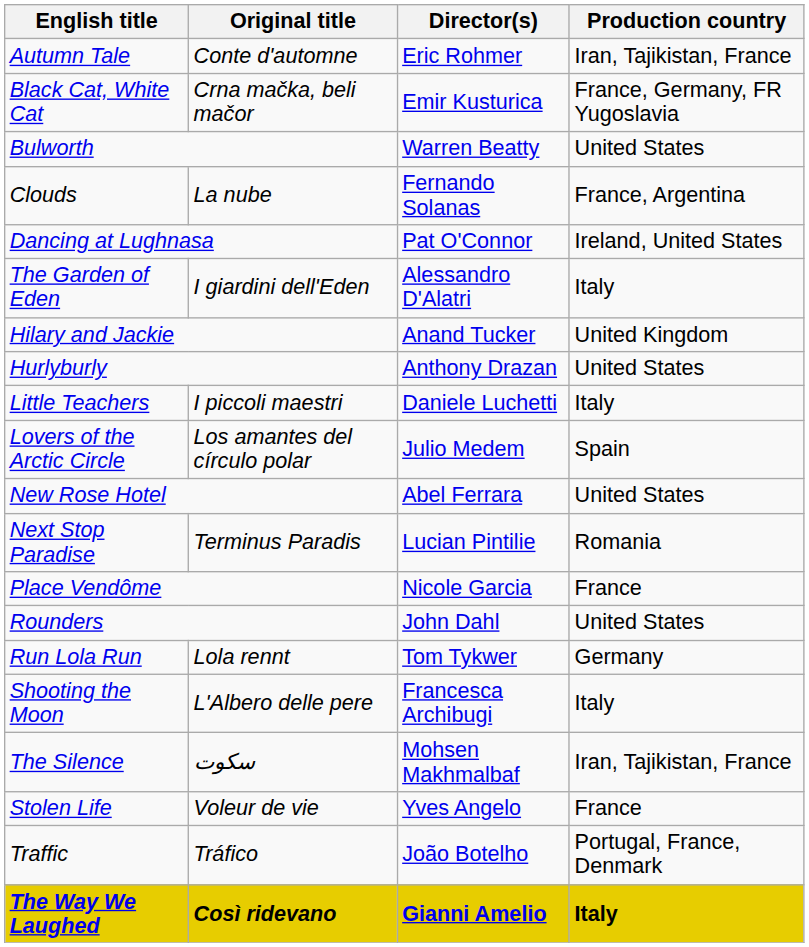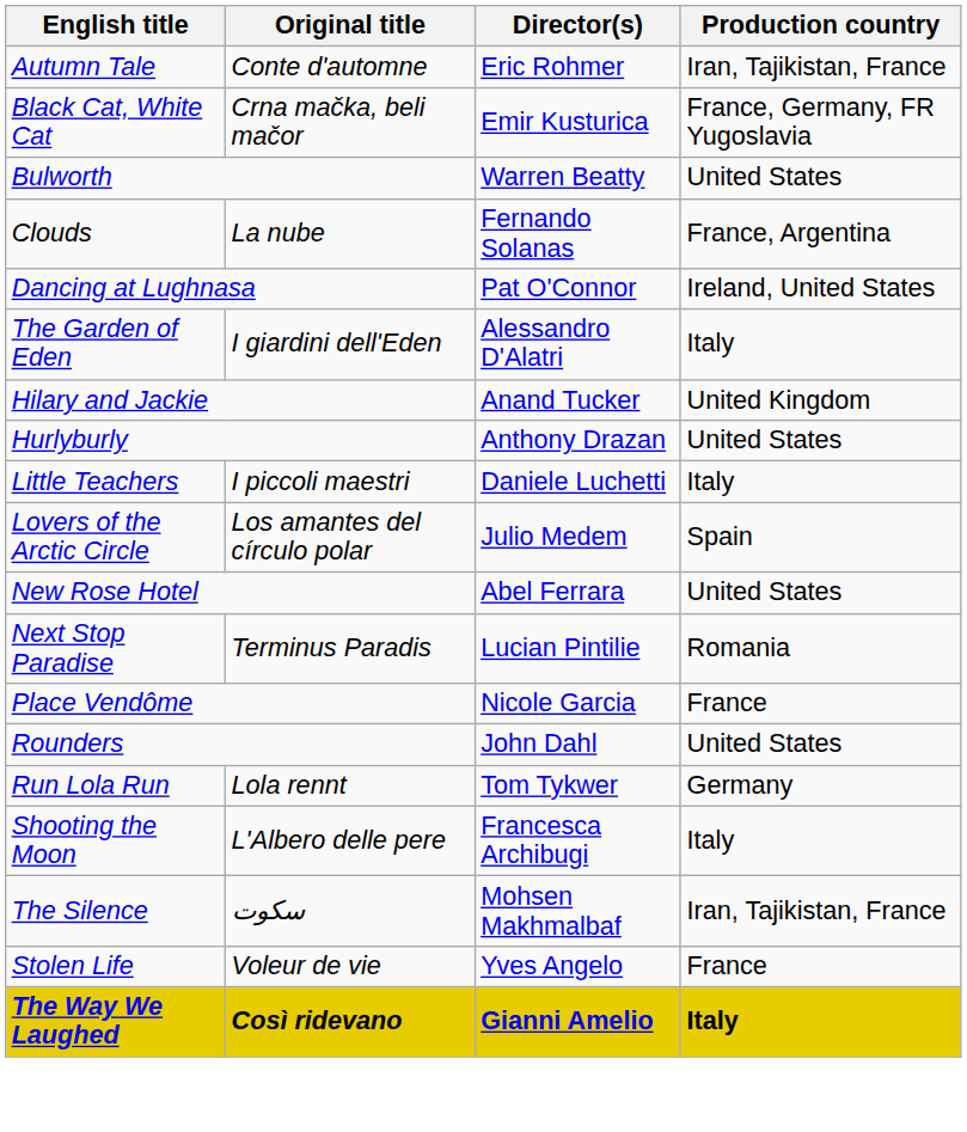 <table class="wikitable" width="95%">
 <tr>
 <th>English title</th>
 <th>Original title</th>
 <th>Director(s)</th>
 <th>Production country</th>
 </tr>
 <tr>
 <td><em><a href='#'>Autumn Tale</a></em></td>
 <td><em>Conte d'automne</em></td>
 <td data-sort-value="Rohmer"><a href='#'>Eric Rohmer</a></td>
 <td>Iran, Tajikistan, France</td>
 </tr>
 <tr>
 <td><em><a href='#'>Black Cat, White Cat</a></em></td>
 <td><em>Crna mačka, beli mačor</em></td>
 <td data-sort-value="Kusturica"><a href='#'>Emir Kusturica</a></td>
 <td>France, Germany, FR Yugoslavia</td>
 </tr>
 <tr>
 <td colspan="2"><em><a href='#'>Bulworth</a></em></td>
 <td data-sort-value="Beatty"><a href='#'>Warren Beatty</a></td>
 <td>United States</td>
 </tr>
 <tr>
 <td><em>Clouds</em></td>
 <td data-sort-value="Nube"><em>La nube</em></td>
 <td data-sort-value="Solanas"><a href='#'>Fernando Solanas</a></td>
 <td>France, Argentina</td>
 </tr>
 <tr>
 <td colspan="2"><em><a href='#'>Dancing at Lughnasa</a></em></td>
 <td data-sort-value="O'Connor"><a href='#'>Pat O'Connor</a></td>
 <td>Ireland, United States</td>
 </tr>
 <tr>
 <td data-sort-value="Garden"><em><a href='#'>The Garden of Eden</a></em></td>
 <td data-sort-value="Giardini"><em>I giardini dell'Eden</em></td>
 <td data-sort-value="D'Alatri"><a href='#'>Alessandro D'Alatri</a></td>
 <td>Italy</td>
 </tr>
 <tr>
 <td colspan="2"><em><a href='#'>Hilary and Jackie</a></em></td>
 <td data-sort-value="Tucker"><a href='#'>Anand Tucker</a></td>
 <td>United Kingdom</td>
 </tr>
 <tr>
 <td colspan="2"><em><a href='#'>Hurlyburly</a></em></td>
 <td data-sort-value="Drazan"><a href='#'>Anthony Drazan</a></td>
 <td>United States</td>
 </tr>
 <tr>
 <td><em><a href='#'>Little Teachers</a></em></td>
 <td data-sort-value="Piccoli"><em>I piccoli maestri</em></td>
 <td data-sort-value="Luchetti"><a href='#'>Daniele Luchetti</a></td>
 <td>Italy</td>
 </tr>
 <tr>
 <td><em><a href='#'>Lovers of the Arctic Circle</a></em></td>
 <td data-sort-value="Amantes"><em>Los amantes del círculo polar</em></td>
 <td data-sort-value="Medem"><a href='#'>Julio Medem</a></td>
 <td>Spain</td>
 </tr>
 <tr>
 <td colspan="2"><em><a href='#'>New Rose Hotel</a></em></td>
 <td data-sort-value="Ferrara"><a href='#'>Abel Ferrara</a></td>
 <td>United States</td>
 </tr>
 <tr>
 <td><em><a href='#'>Next Stop Paradise</a></em></td>
 <td><em>Terminus Paradis</em></td>
 <td data-sort-value="Pintilie"><a href='#'>Lucian Pintilie</a></td>
 <td>Romania</td>
 </tr>
 <tr>
 <td colspan="2"><em><a href='#'>Place Vendôme</a></em></td>
 <td data-sort-value="Garcia"><a href='#'>Nicole Garcia</a></td>
 <td>France</td>
 </tr>
 <tr>
 <td colspan="2"><em><a href='#'>Rounders</a></em></td>
 <td data-sort-value="Dahl"><a href='#'>John Dahl</a></td>
 <td>United States</td>
 </tr>
 <tr>
 <td><em><a href='#'>Run Lola Run</a></em></td>
 <td><em>Lola rennt</em></td>
 <td data-sort-value="Tykwer"><a href='#'>Tom Tykwer</a></td>
 <td>Germany</td>
 </tr>
 <tr>
 <td><em><a href='#'>Shooting the Moon</a></em></td>
 <td data-sort-value="Albero"><em>L'Albero delle pere</em></td>
 <td data-sort-value="Archibugi"><a href='#'>Francesca Archibugi</a></td>
 <td>Italy</td>
 </tr>
 <tr>
 <td data-sort-value="Silence"><em><a href='#'>The Silence</a></em></td>
 <td><em>سکوت</em></td>
 <td data-sort-value="Makhmalbaf"><a href='#'>Mohsen Makhmalbaf</a></td>
 <td>Iran, Tajikistan, France</td>
 </tr>
 <tr>
 <td><em><a href='#'>Stolen Life</a></em></td>
 <td><em>Voleur de vie</em></td>
 <td data-sort-value="Angelo"><a href='#'>Yves Angelo</a></td>
 <td>France</td>
 </tr>
-<tr>
-<td><em>Traffic</em></td>
-<td><em>Tráfico</em></td>
-<td data-sort-value="Botelho"><a href='#'>João Botelho</a></td>
-<td>Portugal, France, Denmark</td>
-</tr>
 <tr style="background:#E7CD00;">
 <td data-sort-value="Way"><strong><em><a href='#'>The Way We Laughed</a></em></strong></td>
 <td><strong><em>Così ridevano</em></strong></td>
 <td data-sort-value="Amelio"><strong><a href='#'>Gianni Amelio</a></strong></td>
 <td><strong>Italy</strong></td>
 </tr>
 </table>
